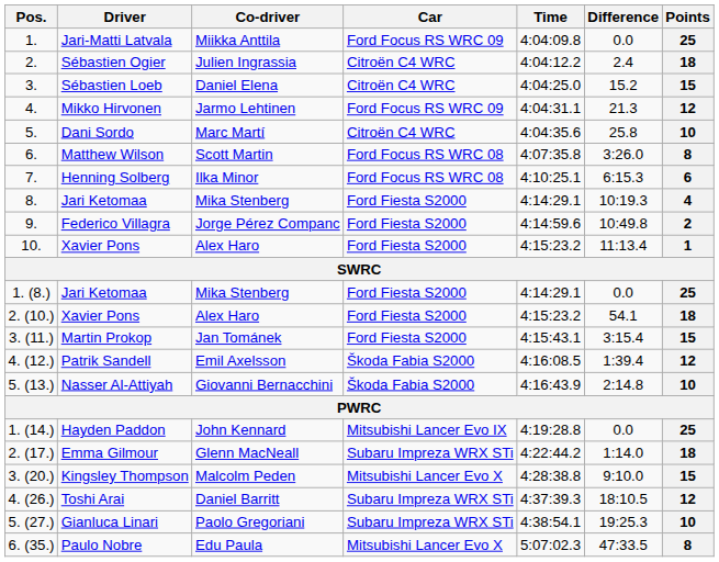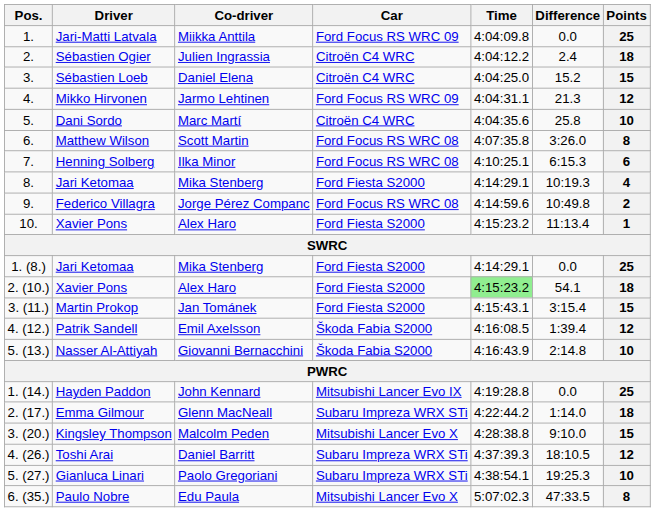 <table class="wikitable" style="text-align: center; font-size: 90%; max-width: 950px;">
 <tr>
 <th>Pos.</th>
 <th>Driver</th>
 <th>Co-driver</th>
 <th>Car</th>
 <th>Time</th>
 <th>Difference</th>
 <th>Points</th>
 </tr>
 <tr>
 <td>1.</td>
 <td align="left"> <a href='#'>Jari-Matti Latvala</a></td>
 <td align="left"> <a href='#'>Miikka Anttila</a></td>
 <td align="left"><a href='#'>Ford Focus RS WRC 09</a></td>
 <td>4:04:09.8</td>
 <td>0.0</td>
 <th>25</th>
 </tr>
 <tr>
 <td>2.</td>
 <td align="left"> <a href='#'>Sébastien Ogier</a></td>
 <td align="left"> <a href='#'>Julien Ingrassia</a></td>
 <td align="left"><a href='#'>Citroën C4 WRC</a></td>
 <td>4:04:12.2</td>
 <td>2.4</td>
 <th>18</th>
 </tr>
 <tr>
 <td>3.</td>
 <td align="left"> <a href='#'>Sébastien Loeb</a></td>
 <td align="left"> <a href='#'>Daniel Elena</a></td>
 <td align="left"><a href='#'>Citroën C4 WRC</a></td>
 <td>4:04:25.0</td>
 <td>15.2</td>
 <th>15</th>
 </tr>
 <tr>
 <td>4.</td>
 <td align="left"> <a href='#'>Mikko Hirvonen</a></td>
 <td align="left"> <a href='#'>Jarmo Lehtinen</a></td>
 <td align="left"><a href='#'>Ford Focus RS WRC 09</a></td>
 <td>4:04:31.1</td>
 <td>21.3</td>
 <th>12</th>
 </tr>
 <tr>
 <td>5.</td>
 <td align="left"> <a href='#'>Dani Sordo</a></td>
 <td align="left"> <a href='#'>Marc Martí</a></td>
 <td align="left"><a href='#'>Citroën C4 WRC</a></td>
 <td>4:04:35.6</td>
 <td>25.8</td>
 <th>10</th>
 </tr>
 <tr>
 <td>6.</td>
 <td align="left"> <a href='#'>Matthew Wilson</a></td>
 <td align="left"> <a href='#'>Scott Martin</a></td>
 <td align="left"><a href='#'>Ford Focus RS WRC 08</a></td>
 <td>4:07:35.8</td>
 <td>3:26.0</td>
 <th>8</th>
 </tr>
 <tr>
 <td>7.</td>
 <td align="left"> <a href='#'>Henning Solberg</a></td>
 <td align="left"> <a href='#'>Ilka Minor</a></td>
 <td align="left"><a href='#'>Ford Focus RS WRC 08</a></td>
 <td>4:10:25.1</td>
 <td>6:15.3</td>
 <th>6</th>
 </tr>
 <tr>
 <td>8.</td>
 <td align="left"> <a href='#'>Jari Ketomaa</a></td>
 <td align="left"> <a href='#'>Mika Stenberg</a></td>
 <td align="left"><a href='#'>Ford Fiesta S2000</a></td>
 <td>4:14:29.1</td>
 <td>10:19.3</td>
 <th>4</th>
 </tr>
 <tr>
 <td>9.</td>
 <td align="left"> <a href='#'>Federico Villagra</a></td>
 <td align="left"> <a href='#'>Jorge Pérez Companc</a></td>
-<td align="left"><a href='#'>Ford Fiesta S2000</a></td>
+<td align="left"><a href='#'>Ford Focus RS WRC 08</a></td>
 <td>4:14:59.6</td>
 <td>10:49.8</td>
 <th>2</th>
 </tr>
 <tr>
 <td>10.</td>
 <td align="left"> <a href='#'>Xavier Pons</a></td>
 <td align="left"> <a href='#'>Alex Haro</a></td>
 <td align="left"><a href='#'>Ford Fiesta S2000</a></td>
 <td>4:15:23.2</td>
 <td>11:13.4</td>
 <th>1</th>
 </tr>
 <tr>
 <th colspan=7>SWRC</th>
 </tr>
 <tr>
 <td>1. (8.)</td>
 <td align="left"> <a href='#'>Jari Ketomaa</a></td>
 <td align="left"> <a href='#'>Mika Stenberg</a></td>
 <td align="left"><a href='#'>Ford Fiesta S2000</a></td>
 <td>4:14:29.1</td>
 <td>0.0</td>
 <th>25</th>
 </tr>
 <tr>
 <td>2. (10.)</td>
 <td align="left"> <a href='#'>Xavier Pons</a></td>
 <td align="left"> <a href='#'>Alex Haro</a></td>
 <td align="left"><a href='#'>Ford Fiesta S2000</a></td>
-<td>4:15:23.2</td>
+<td style="background: lightgreen;">4:15:23.2</td>
 <td>54.1</td>
 <th>18</th>
 </tr>
 <tr>
 <td>3. (11.)</td>
 <td align="left"> <a href='#'>Martin Prokop</a></td>
 <td align="left"> <a href='#'>Jan Tománek</a></td>
 <td align="left"><a href='#'>Ford Fiesta S2000</a></td>
 <td>4:15:43.1</td>
 <td>3:15.4</td>
 <th>15</th>
 </tr>
 <tr>
 <td>4. (12.)</td>
 <td align="left"> <a href='#'>Patrik Sandell</a></td>
 <td align="left"> <a href='#'>Emil Axelsson</a></td>
 <td align="left"><a href='#'>Škoda Fabia S2000</a></td>
 <td>4:16:08.5</td>
 <td>1:39.4</td>
 <th>12</th>
 </tr>
 <tr>
 <td>5. (13.)</td>
 <td align="left"> <a href='#'>Nasser Al-Attiyah</a></td>
 <td align="left"> <a href='#'>Giovanni Bernacchini</a></td>
 <td align="left"><a href='#'>Škoda Fabia S2000</a></td>
 <td>4:16:43.9</td>
 <td>2:14.8</td>
 <th>10</th>
 </tr>
 <tr>
 <th colspan=7>PWRC</th>
 </tr>
 <tr>
 <td>1. (14.)</td>
 <td align="left"> <a href='#'>Hayden Paddon</a></td>
 <td align="left"> <a href='#'>John Kennard</a></td>
 <td align="left"><a href='#'>Mitsubishi Lancer Evo IX</a></td>
 <td>4:19:28.8</td>
 <td>0.0</td>
 <th>25</th>
 </tr>
 <tr>
 <td>2. (17.)</td>
 <td align="left"> <a href='#'>Emma Gilmour</a></td>
 <td align="left"> <a href='#'>Glenn MacNeall</a></td>
 <td align="left"><a href='#'>Subaru Impreza WRX STi</a></td>
 <td>4:22:44.2</td>
 <td>1:14.0</td>
 <th>18</th>
 </tr>
 <tr>
 <td>3. (20.)</td>
 <td align="left"> <a href='#'>Kingsley Thompson</a></td>
 <td align="left"> <a href='#'>Malcolm Peden</a></td>
 <td align="left"><a href='#'>Mitsubishi Lancer Evo X</a></td>
 <td>4:28:38.8</td>
 <td>9:10.0</td>
 <th>15</th>
 </tr>
 <tr>
 <td>4. (26.)</td>
 <td align="left"> <a href='#'>Toshi Arai</a></td>
 <td align="left"> <a href='#'>Daniel Barritt</a></td>
 <td align="left"><a href='#'>Subaru Impreza WRX STi</a></td>
 <td>4:37:39.3</td>
 <td>18:10.5</td>
 <th>12</th>
 </tr>
 <tr>
 <td>5. (27.)</td>
 <td align="left"> <a href='#'>Gianluca Linari</a></td>
 <td align="left"> <a href='#'>Paolo Gregoriani</a></td>
 <td align="left"><a href='#'>Subaru Impreza WRX STi</a></td>
 <td>4:38:54.1</td>
 <td>19:25.3</td>
 <th>10</th>
 </tr>
 <tr>
 <td>6. (35.)</td>
 <td align="left"> <a href='#'>Paulo Nobre</a></td>
 <td align="left"> <a href='#'>Edu Paula</a></td>
 <td align="left"><a href='#'>Mitsubishi Lancer Evo X</a></td>
 <td>5:07:02.3</td>
 <td>47:33.5</td>
 <th>8</th>
 </tr>
 </table>
